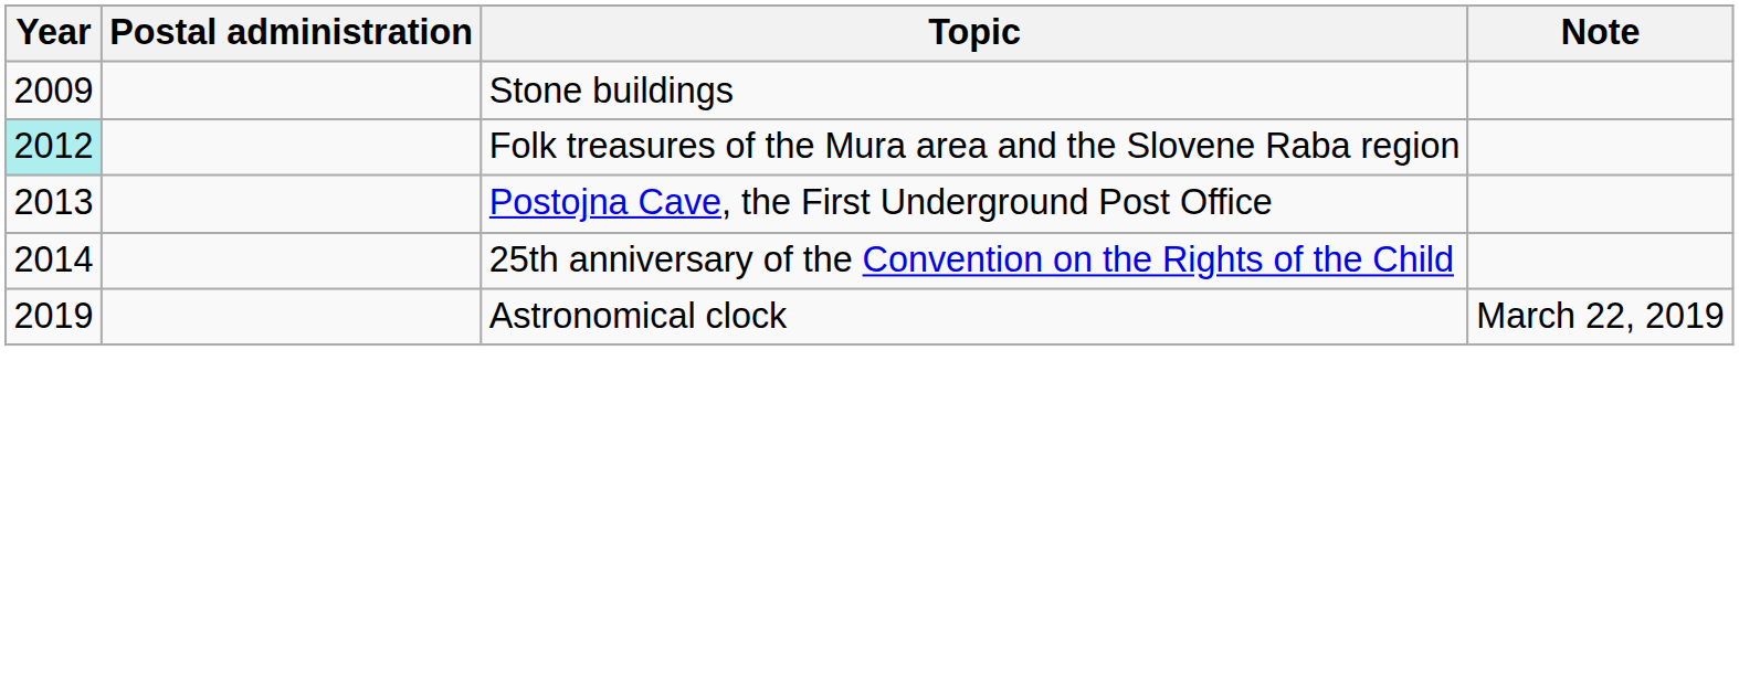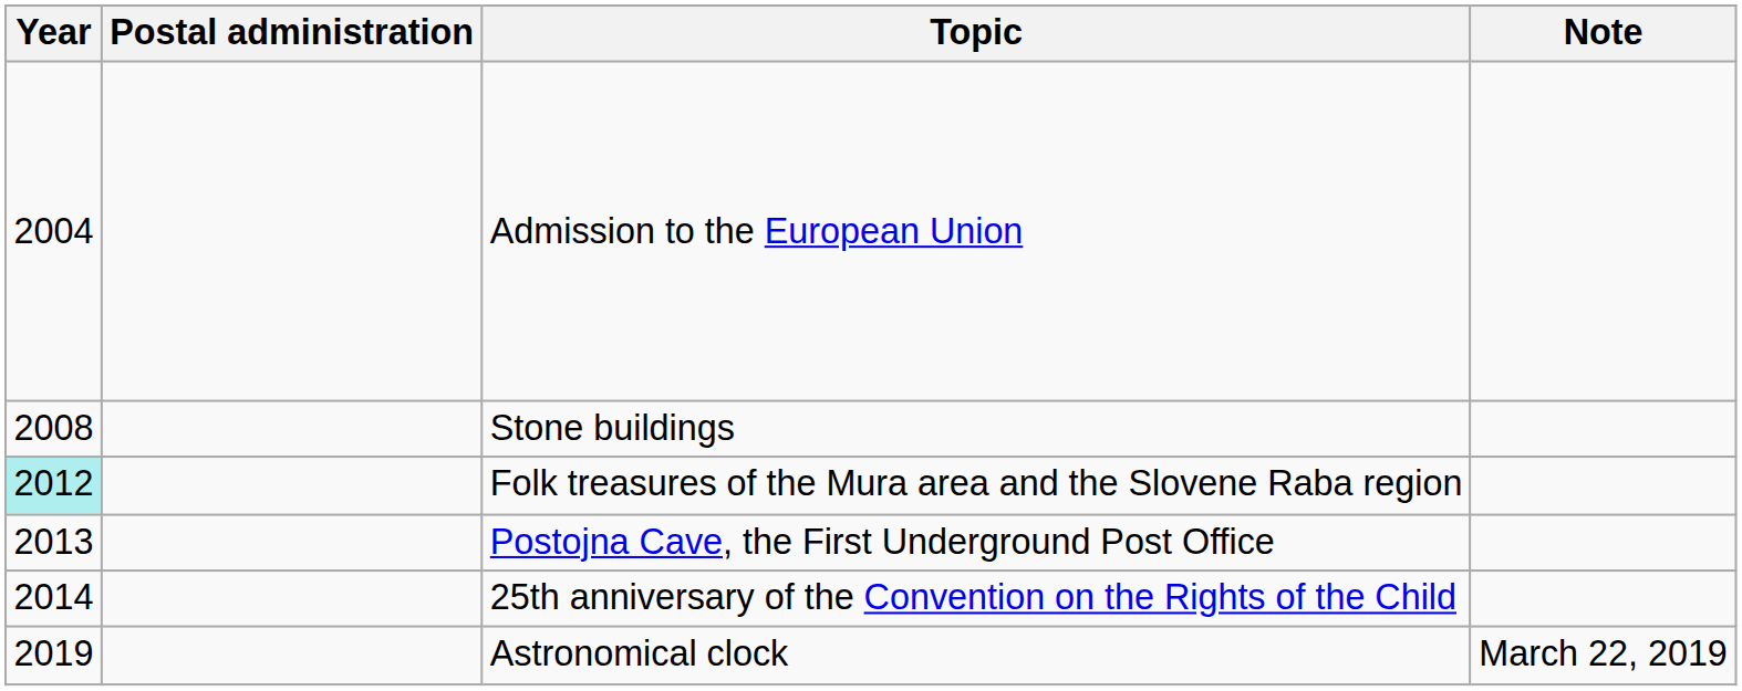 <table class="wikitable">
 <tr>
 <th>Year</th>
 <th>Postal administration</th>
 <th>Topic</th>
 <th>Note</th>
 </tr>
 <tr>
-<td>2009</td>
+<td>2004</td>
+<td><br><br><br><br><br><br><br><br></td>
+<td>Admission to the <a href='#'>European Union</a></td>
+<td></td>
+</tr>
+<tr>
+<td>2008</td>
 <td></td>
 <td>Stone buildings</td>
 <td></td>
 </tr>
 <tr>
 <td style="background: paleturquoise;">2012</td>
 <td></td>
 <td>Folk treasures of the Mura area and the Slovene Raba region</td>
 <td></td>
 </tr>
 <tr>
 <td>2013</td>
 <td></td>
 <td><a href='#'>Postojna Cave</a>, the First Underground Post Office</td>
 <td></td>
 </tr>
 <tr>
 <td>2014</td>
 <td></td>
 <td>25th anniversary of the <a href='#'>Convention on the Rights of the Child</a></td>
 <td></td>
 </tr>
 <tr>
 <td>2019</td>
 <td></td>
 <td>Astronomical clock</td>
 <td>March 22, 2019</td>
 </tr>
 </table>
